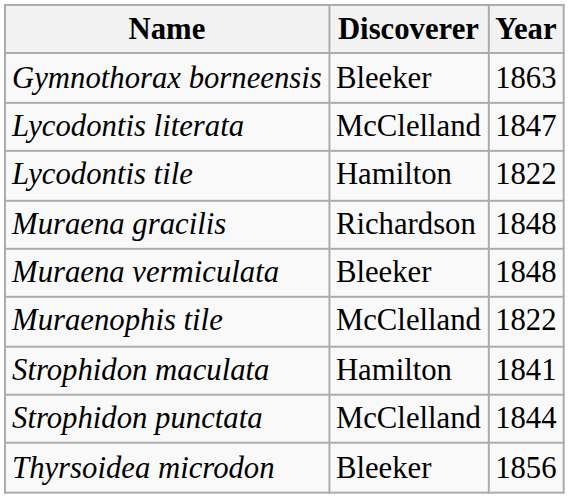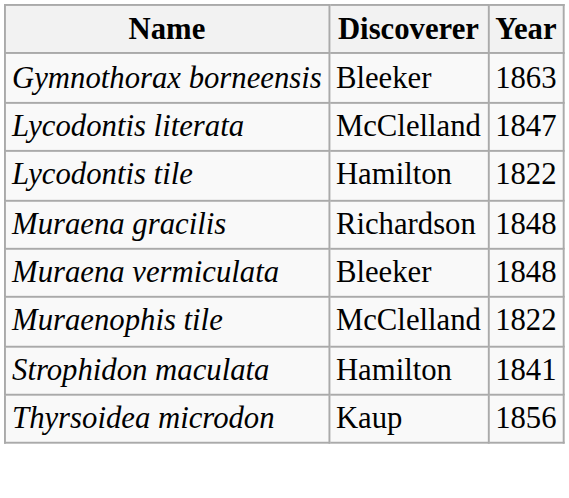 <table class="wikitable">
 <tr>
 <th>Name</th>
 <th>Discoverer</th>
 <th>Year</th>
 </tr>
 <tr>
 <td><em>Gymnothorax borneensis</em></td>
 <td>Bleeker</td>
 <td>1863</td>
 </tr>
 <tr>
 <td><em>Lycodontis literata</em></td>
 <td>McClelland</td>
 <td>1847</td>
 </tr>
 <tr>
 <td><em>Lycodontis tile</em></td>
 <td>Hamilton</td>
 <td>1822</td>
 </tr>
 <tr>
 <td><em>Muraena gracilis</em></td>
 <td>Richardson</td>
 <td>1848</td>
 </tr>
 <tr>
 <td><em>Muraena vermiculata</em></td>
 <td>Bleeker</td>
 <td>1848</td>
 </tr>
 <tr>
 <td><em>Muraenophis tile</em></td>
 <td>McClelland</td>
 <td>1822</td>
 </tr>
 <tr>
 <td><em>Strophidon maculata</em></td>
 <td>Hamilton</td>
 <td>1841</td>
 </tr>
 <tr>
-<td><em>Strophidon punctata</em></td>
-<td>McClelland</td>
-<td>1844</td>
-</tr>
-<tr>
 <td><em>Thyrsoidea microdon</em></td>
-<td>Bleeker</td>
+<td>Kaup</td>
 <td>1856</td>
 </tr>
 </table>
